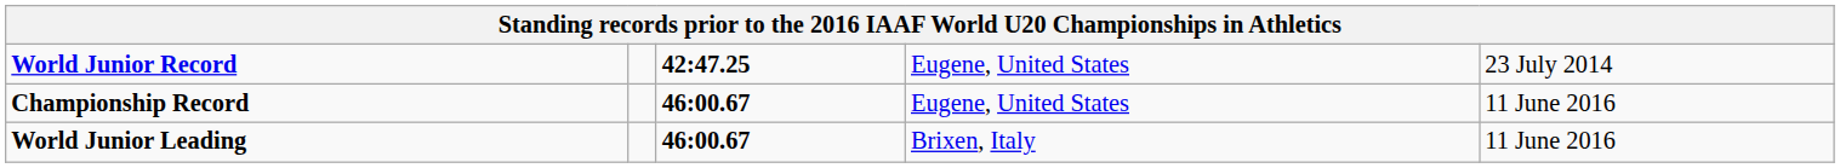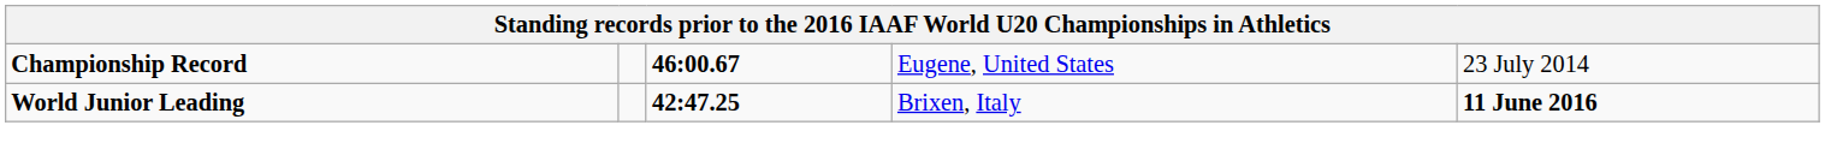 <table class="wikitable" width=75%>
 <tr>
 <th colspan="5">Standing records prior to the 2016 IAAF World U20 Championships in Athletics</th>
-</tr>
-<tr>
-<td><strong><a href='#'>World Junior Record</a></strong></td>
-<td></td>
-<td><strong>42:47.25</strong></td>
-<td><a href='#'>Eugene</a>, <a href='#'>United States</a></td>
-<td>23 July 2014</td>
 </tr>
 <tr>
 <td><strong>Championship Record</strong></td>
 <td></td>
 <td><strong>46:00.67</strong></td>
 <td><a href='#'>Eugene</a>, <a href='#'>United States</a></td>
-<td>11 June 2016</td>
+<td>23 July 2014</td>
 </tr>
 <tr>
 <td><strong>World Junior Leading</strong></td>
 <td></td>
-<td><strong>46:00.67</strong></td>
+<td><strong>42:47.25</strong></td>
 <td><a href='#'>Brixen</a>, <a href='#'>Italy</a></td>
-<td>11 June 2016</td>
+<td><strong>11 June 2016</strong></td>
 </tr>
 </table>
